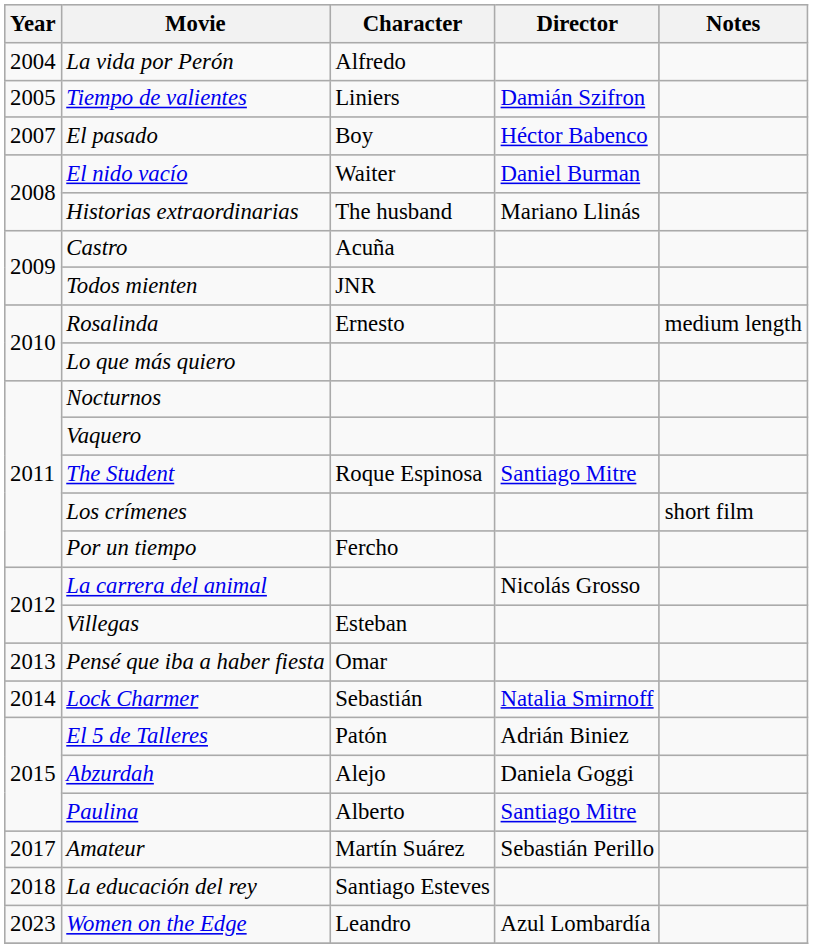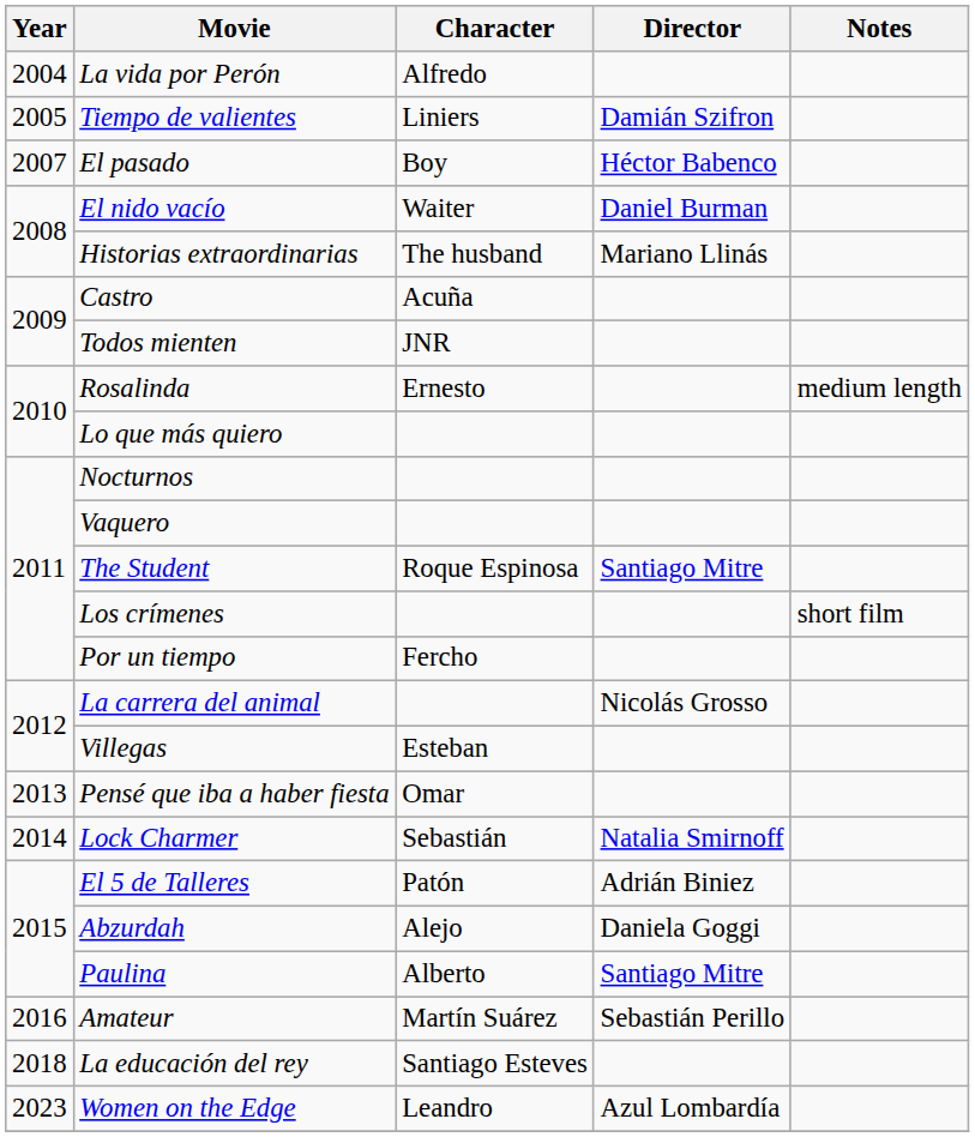 <table class="wikitable" style="font-size: 90%;">
 <tr>
 <th>Year</th>
 <th>Movie</th>
 <th>Character</th>
 <th>Director</th>
 <th>Notes</th>
 </tr>
 <tr>
 <td>2004</td>
 <td><em>La vida por Perón</em></td>
 <td>Alfredo</td>
 <td></td>
 <td></td>
 </tr>
 <tr>
 <td>2005</td>
 <td><em><a href='#'>Tiempo de valientes</a></em></td>
 <td>Liniers</td>
 <td><a href='#'>Damián Szifron</a></td>
 <td></td>
 </tr>
 <tr>
 <td>2007</td>
 <td><em>El pasado</em></td>
 <td>Boy</td>
 <td><a href='#'>Héctor Babenco</a></td>
 <td></td>
 </tr>
 <tr>
 <td rowspan="2">2008</td>
 <td><em><a href='#'>El nido vacío</a></em></td>
 <td>Waiter</td>
 <td><a href='#'>Daniel Burman</a></td>
 <td></td>
 </tr>
 <tr>
 <td><em>Historias extraordinarias</em></td>
 <td>The husband</td>
 <td>Mariano Llinás</td>
 <td></td>
 </tr>
 <tr>
 <td rowspan="2">2009</td>
 <td><em>Castro</em></td>
 <td>Acuña</td>
 <td></td>
 <td></td>
 </tr>
 <tr>
 <td><em>Todos mienten</em></td>
 <td>JNR</td>
 <td></td>
 <td></td>
 </tr>
 <tr>
 <td rowspan="2">2010</td>
 <td><em>Rosalinda</em></td>
 <td>Ernesto</td>
 <td></td>
 <td>medium length</td>
 </tr>
 <tr>
 <td><em>Lo que más quiero</em></td>
 <td></td>
 <td></td>
 <td></td>
 </tr>
 <tr>
 <td rowspan="5">2011</td>
 <td><em>Nocturnos</em></td>
 <td></td>
 <td></td>
 <td></td>
 </tr>
 <tr>
 <td><em>Vaquero</em></td>
 <td></td>
 <td></td>
 <td></td>
 </tr>
 <tr>
 <td><em><a href='#'>The Student</a></em></td>
 <td>Roque Espinosa</td>
 <td><a href='#'>Santiago Mitre</a></td>
 <td></td>
 </tr>
 <tr>
 <td><em>Los crímenes</em></td>
 <td></td>
 <td></td>
 <td>short film</td>
 </tr>
 <tr>
 <td><em>Por un tiempo</em></td>
 <td>Fercho</td>
 <td></td>
 <td></td>
 </tr>
 <tr>
 <td rowspan="2">2012</td>
 <td><em><a href='#'>La carrera del animal</a></em></td>
 <td></td>
 <td>Nicolás Grosso</td>
 <td></td>
 </tr>
 <tr>
 <td><em>Villegas</em></td>
 <td>Esteban</td>
 <td></td>
 <td></td>
 </tr>
 <tr>
 <td>2013</td>
 <td><em>Pensé que iba a haber fiesta</em></td>
 <td>Omar</td>
 <td></td>
 <td></td>
 </tr>
 <tr>
 <td>2014</td>
 <td><em><a href='#'>Lock Charmer</a></em></td>
 <td>Sebastián</td>
 <td><a href='#'>Natalia Smirnoff</a></td>
 <td></td>
 </tr>
 <tr>
 <td rowspan="3">2015</td>
 <td><em><a href='#'>El 5 de Talleres</a></em></td>
 <td>Patón</td>
 <td>Adrián Biniez</td>
 <td></td>
 </tr>
 <tr>
 <td><em><a href='#'>Abzurdah</a></em></td>
 <td>Alejo</td>
 <td>Daniela Goggi</td>
 <td></td>
 </tr>
 <tr>
 <td><em><a href='#'>Paulina</a></em></td>
 <td>Alberto</td>
 <td><a href='#'>Santiago Mitre</a></td>
 <td></td>
 </tr>
 <tr>
-<td>2017</td>
+<td>2016</td>
 <td><em>Amateur</em></td>
 <td>Martín Suárez</td>
 <td>Sebastián Perillo</td>
 <td></td>
 </tr>
 <tr>
 <td>2018</td>
 <td><em>La educación del rey</em></td>
 <td>Santiago Esteves</td>
 <td></td>
 <td></td>
 </tr>
 <tr>
 <td>2023</td>
 <td><em><a href='#'>Women on the Edge</a></em></td>
 <td>Leandro</td>
 <td>Azul Lombardía</td>
 <td></td>
 </tr>
 <tr>
 </tr>
 </table>
